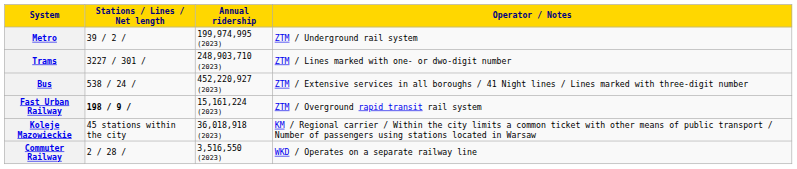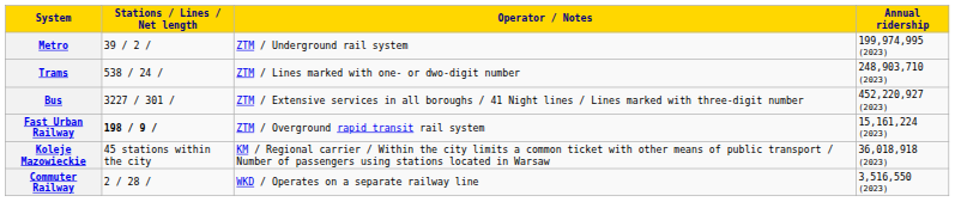 <table class="wikitable">
 <tr>
 <th scope="col" style="background:gold; color:navy;">System</th>
 <th scope="col" style="background:gold; color:navy;">Stations / Lines / Net length</th>
+<th scope="col" style="background:gold; color:navy;">Operator / Notes</th>
 <th scope="col" style="background:gold; color:navy;">Annual ridership</th>
-<th scope="col" style="background:gold; color:navy;">Operator / Notes</th>
 </tr>
 <tr>
 <th scope="row"> <a href='#'>Metro</a></th>
 <td>39 / 2 / </td>
+<td><a href='#'>ZTM</a> / Underground rail system</td>
 <td>199,974,995 <small>(2023)</small></td>
-<td><a href='#'>ZTM</a> / Underground rail system</td>
 </tr>
 <tr>
 <th scope="row"> <a href='#'>Trams</a></th>
-<td>3227 / 301 / </td>
+<td>538 / 24 / </td>
+<td><a href='#'>ZTM</a> / Lines marked with one- or dwo-digit number</td>
 <td>248,903,710 <small>(2023)</small></td>
-<td><a href='#'>ZTM</a> / Lines marked with one- or dwo-digit number</td>
 </tr>
 <tr>
 <th scope="row"> <a href='#'>Bus</a></th>
-<td>538 / 24 / </td>
+<td>3227 / 301 / </td>
+<td><a href='#'>ZTM</a> / Extensive services in all boroughs / 41 Night lines / Lines marked with three-digit number</td>
 <td>452,220,927 <small>(2023)</small></td>
-<td><a href='#'>ZTM</a> / Extensive services in all boroughs / 41 Night lines / Lines marked with three-digit number</td>
 </tr>
 <tr>
 <th scope="row"> <a href='#'>Fast Urban Railway</a></th>
 <td><strong>198 / 9 / </strong></td>
+<td><a href='#'>ZTM</a> / Overground <a href='#'>rapid transit</a> rail system</td>
 <td>15,161,224 <small>(2023)</small></td>
-<td><a href='#'>ZTM</a> / Overground <a href='#'>rapid transit</a> rail system</td>
 </tr>
 <tr>
 <th scope="row"> <a href='#'>Koleje Mazowieckie</a></th>
 <td>45 stations within the city</td>
+<td><a href='#'>KM</a> / Regional carrier / Within the city limits a common ticket with other means of public transport / Number of passengers using stations located in Warsaw</td>
 <td>36,018,918 <small>(2023)</small></td>
-<td><a href='#'>KM</a> / Regional carrier / Within the city limits a common ticket with other means of public transport / Number of passengers using stations located in Warsaw</td>
 </tr>
 <tr>
 <th scope="row"> <a href='#'>Commuter Railway</a></th>
 <td>2 / 28 / </td>
+<td><a href='#'>WKD</a> / Operates on a separate railway line</td>
 <td>3,516,550 <small>(2023)</small></td>
-<td><a href='#'>WKD</a> / Operates on a separate railway line</td>
 </tr>
 </table>
